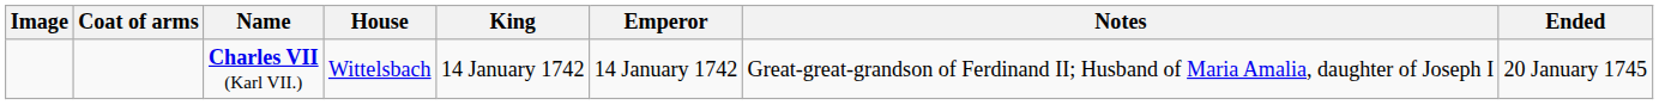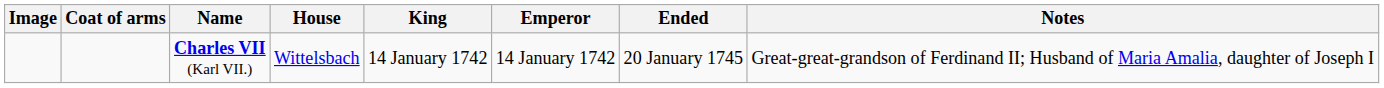 <table class="wikitable" style="text-align:center;">
 <tr>
 <th>Image</th>
 <th>Coat of arms</th>
 <th>Name</th>
 <th>House</th>
 <th>King</th>
 <th>Emperor</th>
+<th>Ended</th>
 <th>Notes</th>
-<th>Ended</th>
 </tr>
 <tr>
 <td></td>
 <td></td>
 <td><strong><a href='#'>Charles VII</a></strong><br><small>(Karl VII.)</small></td>
 <td><a href='#'>Wittelsbach</a></td>
 <td>14 January 1742</td>
 <td>14 January 1742</td>
+<td>20 January 1745</td>
 <td>Great-great-grandson of Ferdinand II; Husband of <a href='#'>Maria Amalia</a>, daughter of Joseph I</td>
-<td>20 January 1745</td>
 </tr>
 </table>
